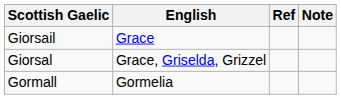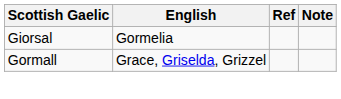 <table class="wikitable sortable">
 <tr>
 <th><strong>Scottish Gaelic</strong></th>
 <th><strong>English</strong></th>
 <th><strong>Ref</strong></th>
 <th><strong>Note</strong></th>
 </tr>
 <tr>
-<td>Giorsail</td>
-<td><a href='#'>Grace</a></td>
-<td></td>
-<td></td>
-</tr>
-<tr>
 <td>Giorsal</td>
-<td>Grace, <a href='#'>Griselda</a>, Grizzel</td>
+<td>Gormelia</td>
 <td></td>
 <td></td>
 </tr>
 <tr>
 <td>Gormall</td>
-<td>Gormelia</td>
+<td>Grace, <a href='#'>Griselda</a>, Grizzel</td>
 <td></td>
 <td></td>
 </tr>
 </table>
